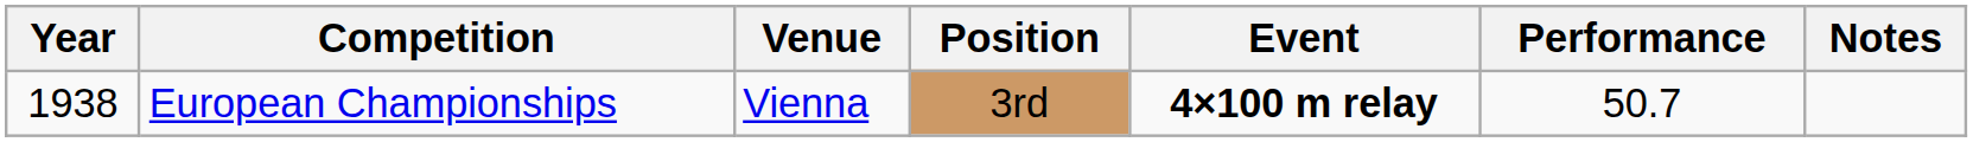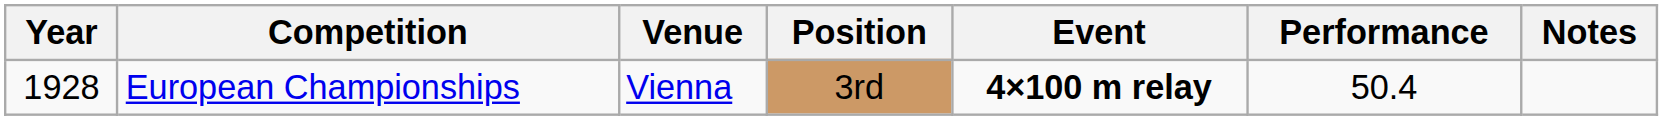 <table class="wikitable" width=55% style="font-size:90%; text-align:center;">
 <tr>
 <th>Year</th>
 <th>Competition</th>
 <th>Venue</th>
 <th>Position</th>
 <th>Event</th>
 <th>Performance</th>
 <th>Notes</th>
 </tr>
 <tr>
-<td rowspan=1>1938</td>
+<td rowspan=1>1928</td>
 <td rowspan=1 align=left><a href='#'>European Championships</a></td>
 <td rowspan=1 align=left> <a href='#'>Vienna</a></td>
 <td bgcolor=cc9966>3rd</td>
 <td><strong>4×100 m relay</strong></td>
-<td>50.7</td>
+<td>50.4</td>
 <td></td>
 </tr>
 </table>
